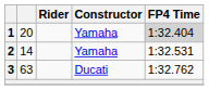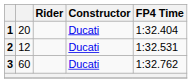 <table class="wikitable sortable" style="font-size: 85%;">
 <tr>
 <th></th>
 <th></th>
 <th>Rider</th>
 <th>Constructor</th>
 <th>FP4 Time</th>
 </tr>
 <tr>
 <th scope="row">1</th>
 <td align="center">20</td>
 <td></td>
-<td><a href='#'>Yamaha</a></td>
-<td style="background: lightgrey;">1:32.404</td>
+<td><a href='#'>Ducati</a></td>
+<td>1:32.404</td>
 </tr>
 <tr>
 <th scope="row">2</th>
-<td align="center">14</td>
+<td align="center">12</td>
 <td></td>
-<td><a href='#'>Yamaha</a></td>
+<td><a href='#'>Ducati</a></td>
 <td>1:32.531</td>
 </tr>
 <tr>
 <th scope="row">3</th>
-<td align="center">63</td>
+<td align="center">60</td>
 <td></td>
 <td><a href='#'>Ducati</a></td>
 <td>1:32.762</td>
 </tr>
 <tr>
 <th colspan=9></th>
 </tr>
 <tr>
 </tr>
 </table>
